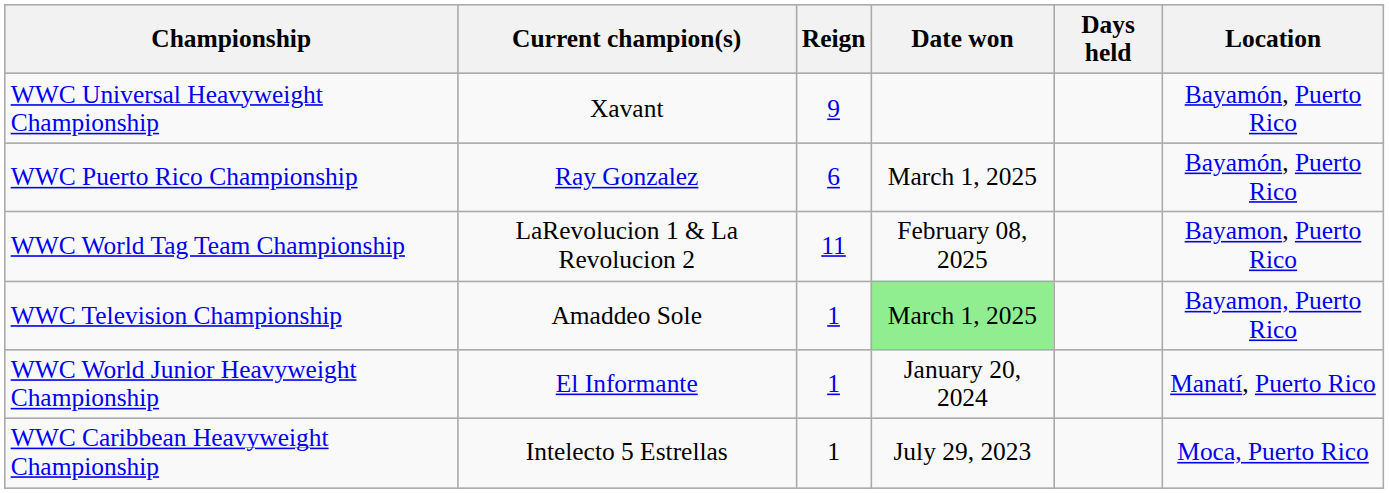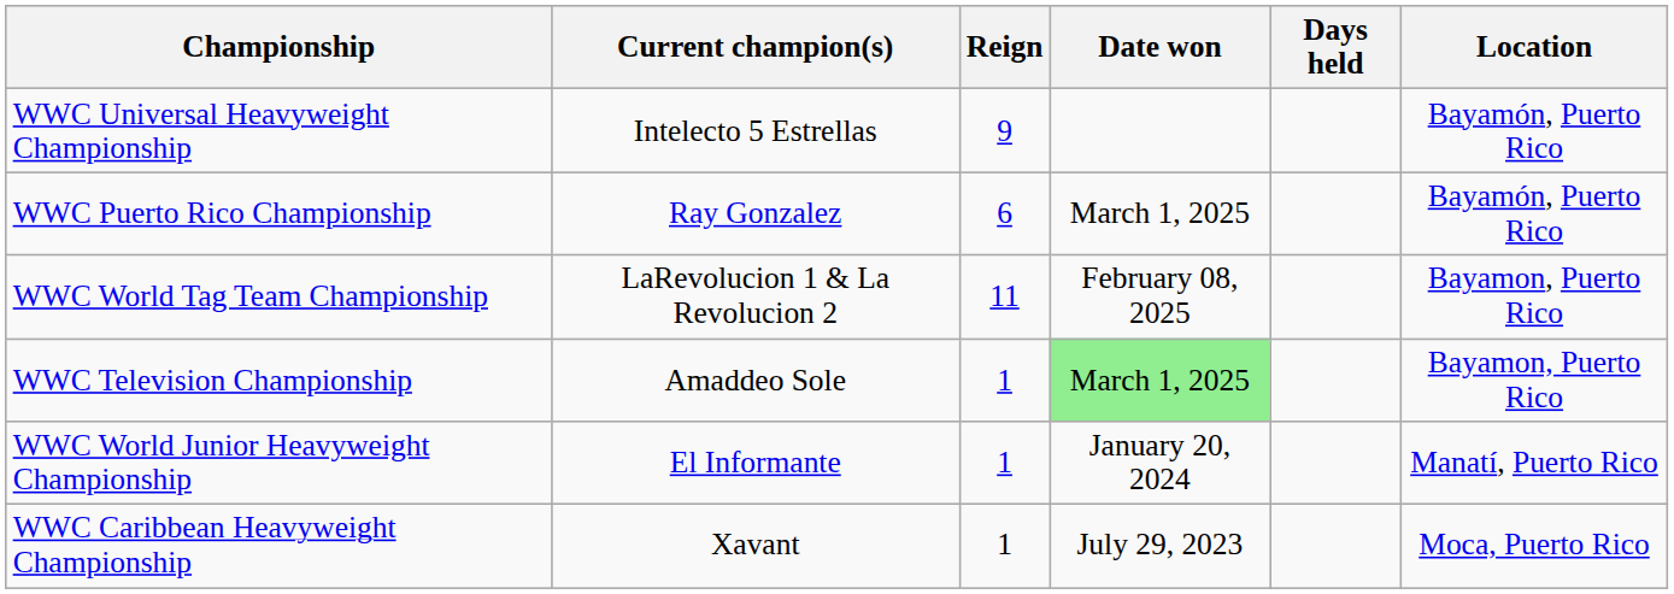 <table class="wikitable sortable" style="text-align: center">
 <tr>
 <th>Championship</th>
 <th>Current champion(s)</th>
 <th>Reign</th>
 <th>Date won</th>
 <th>Days held</th>
 <th>Location</th>
 </tr>
 <tr>
 <td style="text-align:left"><a href='#'>WWC Universal Heavyweight Championship</a></td>
-<td>Xavant</td>
+<td>Intelecto 5 Estrellas</td>
 <td><a href='#'>9</a></td>
 <td></td>
 <td></td>
 <td><a href='#'>Bayamón</a>, <a href='#'>Puerto Rico</a></td>
 </tr>
 <tr>
 <td style="text-align:left"><a href='#'>WWC Puerto Rico Championship</a></td>
 <td><a href='#'>Ray Gonzalez</a></td>
 <td><a href='#'>6</a></td>
 <td>March 1, 2025</td>
 <td></td>
 <td><a href='#'>Bayamón</a>, <a href='#'>Puerto Rico</a></td>
 </tr>
 <tr>
 <td style="text-align:left"><a href='#'>WWC World Tag Team Championship</a></td>
 <td>LaRevolucion 1 & La Revolucion 2</td>
 <td><a href='#'>11</a></td>
 <td>February  08, 2025</td>
 <td></td>
 <td><a href='#'>Bayamon</a>, <a href='#'>Puerto Rico</a></td>
 </tr>
 <tr>
 <td style="text-align:left"><a href='#'>WWC Television Championship</a></td>
 <td>Amaddeo Sole</td>
 <td><a href='#'>1</a></td>
 <td style="background: lightgreen;">March 1, 2025</td>
 <td></td>
 <td><a href='#'>Bayamon, Puerto Rico</a></td>
 </tr>
 <tr>
 <td style="text-align:left"><a href='#'>WWC World Junior Heavyweight Championship</a></td>
 <td><a href='#'>El Informante</a></td>
 <td><a href='#'>1</a></td>
 <td>January 20, 2024</td>
 <td></td>
 <td><a href='#'>Manatí</a>, <a href='#'>Puerto Rico</a></td>
 </tr>
 <tr>
 <td style="text-align:left"><a href='#'>WWC Caribbean Heavyweight Championship</a></td>
-<td>Intelecto 5 Estrellas</td>
+<td>Xavant</td>
 <td>1</td>
 <td>July 29, 2023</td>
 <td></td>
 <td><a href='#'>Moca, Puerto Rico</a></td>
 </tr>
 </table>
